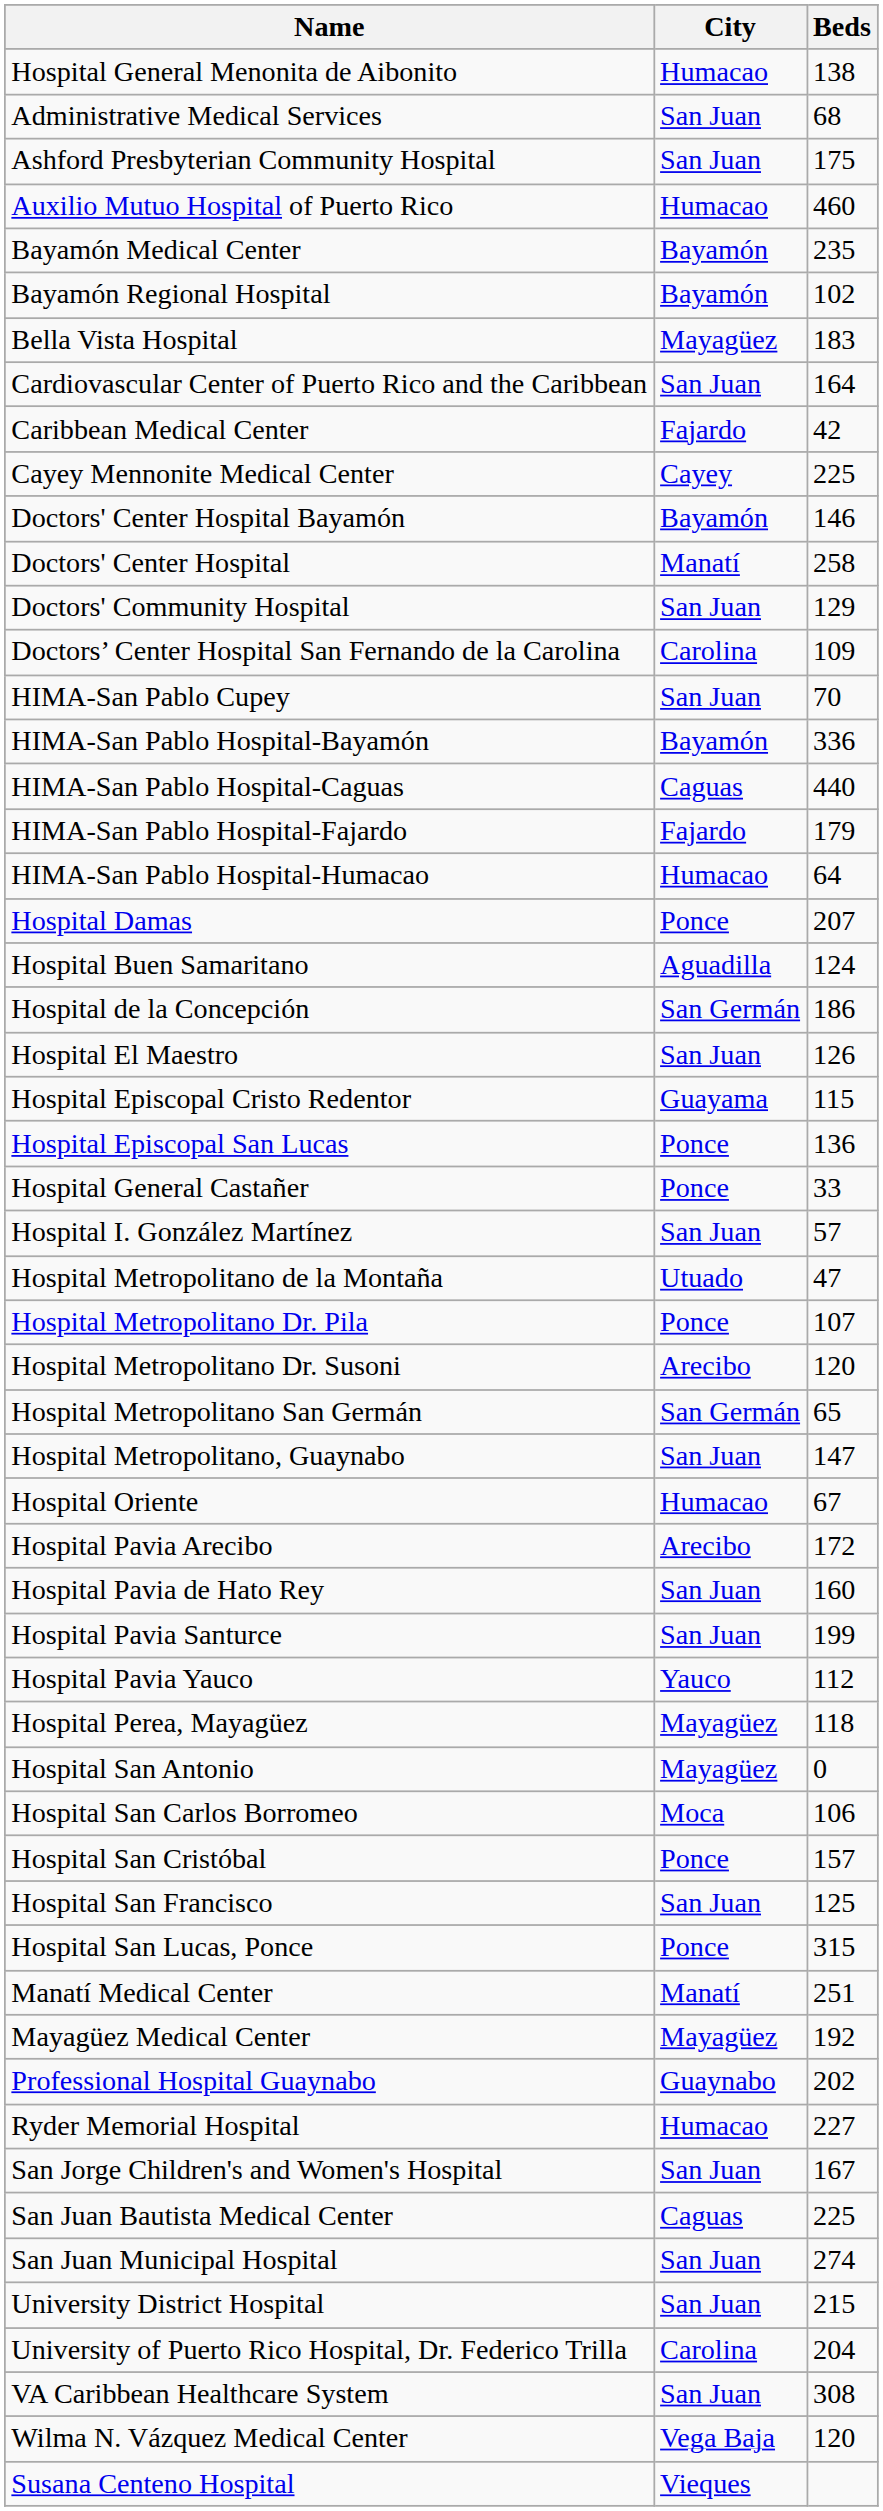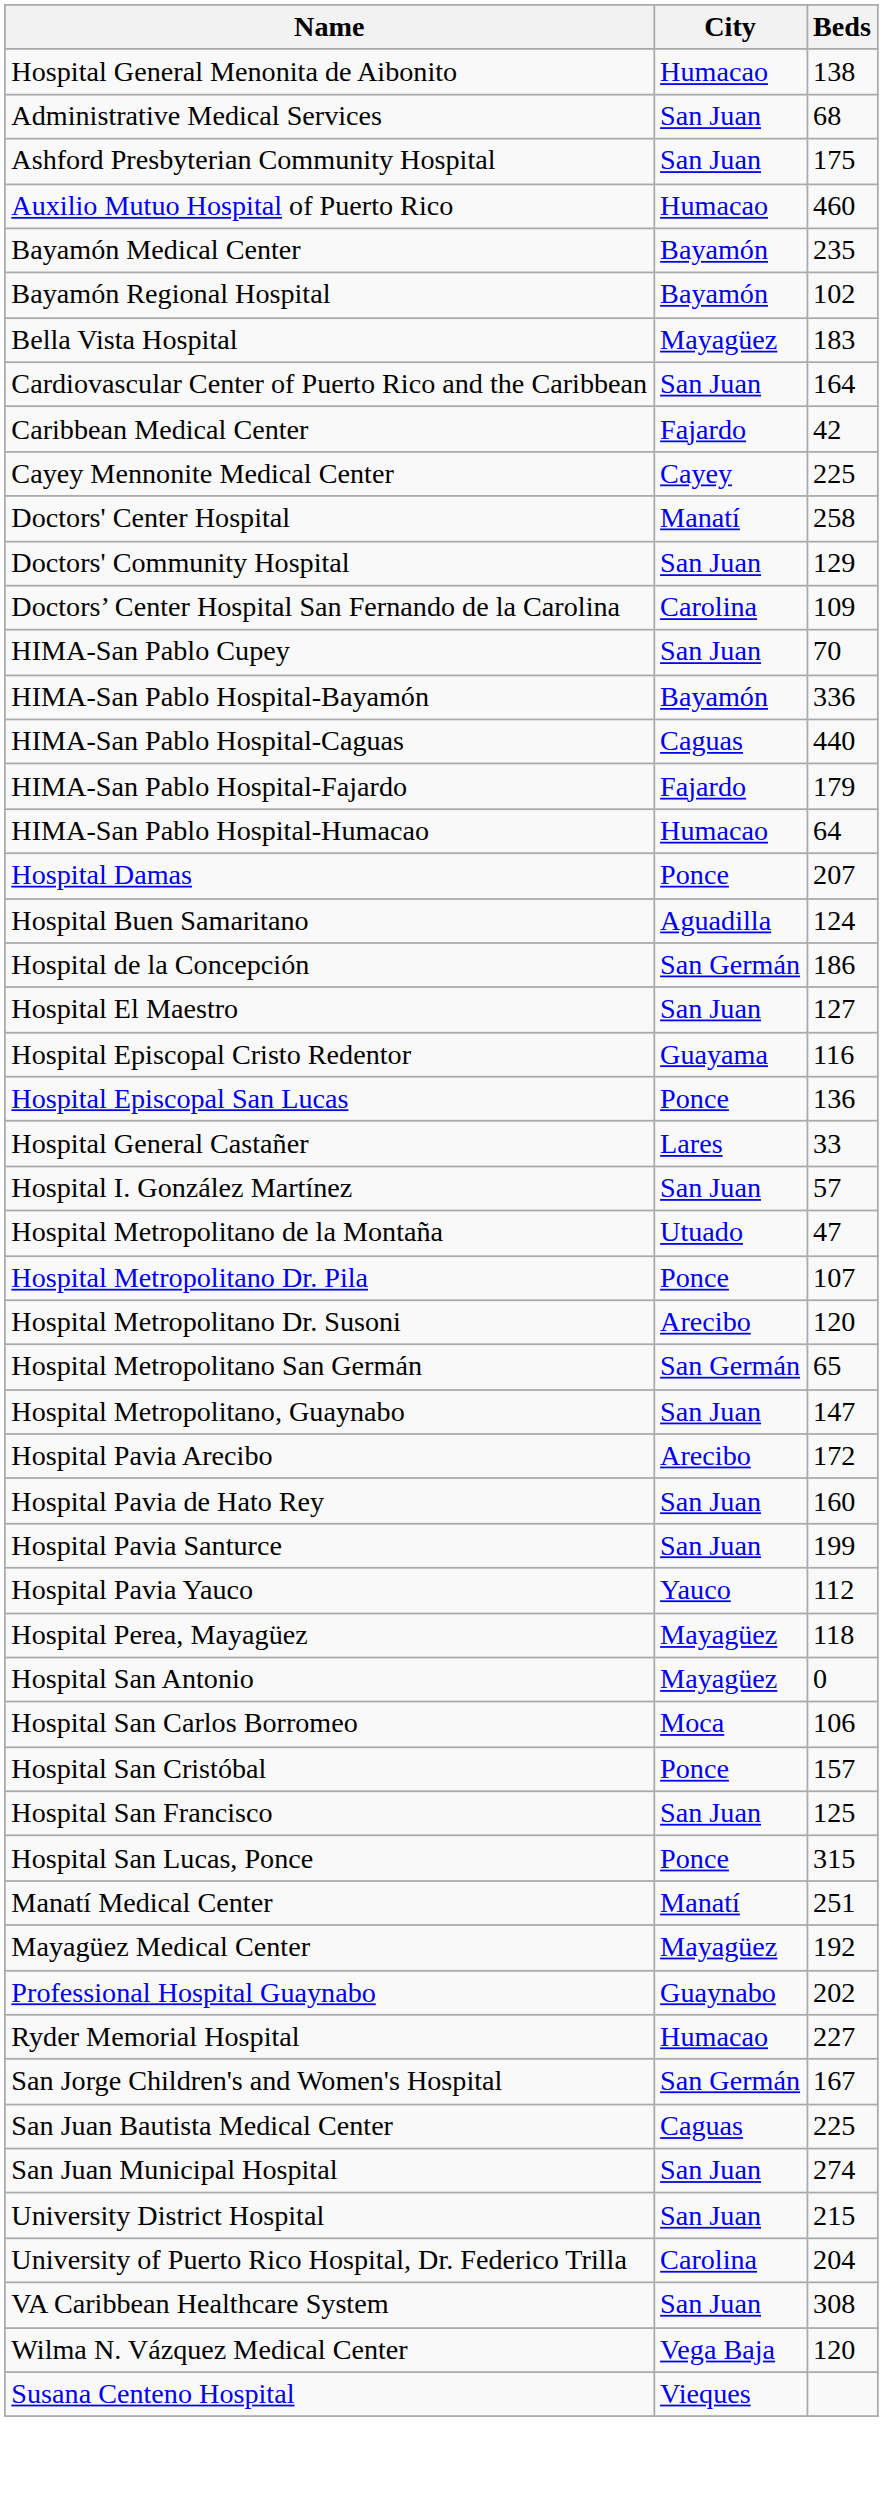 <table class="wikitable sortable plainrowheaders" summary="List of hospitals in Puerto Rico">
 <tr bgcolor="#CCCCCC">
 <th>Name</th>
 <th>City</th>
 <th>Beds</th>
 </tr>
 <tr>
 <td>Hospital General Menonita de Aibonito</td>
 <td><a href='#'>Humacao</a></td>
 <td>138</td>
 </tr>
 <tr>
 <td>Administrative Medical Services</td>
 <td><a href='#'>San Juan</a></td>
 <td>68</td>
 </tr>
 <tr>
 <td>Ashford Presbyterian Community Hospital</td>
 <td><a href='#'>San Juan</a></td>
 <td>175</td>
 </tr>
 <tr>
 <td><a href='#'>Auxilio Mutuo Hospital</a> of Puerto Rico</td>
 <td><a href='#'>Humacao</a></td>
 <td>460</td>
 </tr>
 <tr>
 <td>Bayamón Medical Center</td>
 <td><a href='#'>Bayamón</a></td>
 <td>235</td>
 </tr>
 <tr>
 <td>Bayamón Regional Hospital</td>
 <td><a href='#'>Bayamón</a></td>
 <td>102</td>
 </tr>
 <tr>
 <td>Bella Vista Hospital</td>
 <td><a href='#'>Mayagüez</a></td>
 <td>183</td>
 </tr>
 <tr>
 <td>Cardiovascular Center of Puerto Rico and the Caribbean</td>
 <td><a href='#'>San Juan</a></td>
 <td>164</td>
 </tr>
 <tr>
 <td>Caribbean Medical Center</td>
 <td><a href='#'>Fajardo</a></td>
 <td>42</td>
 </tr>
 <tr>
 <td>Cayey Mennonite Medical Center</td>
 <td><a href='#'>Cayey</a></td>
 <td>225</td>
-</tr>
-<tr>
-<td>Doctors' Center Hospital Bayamón</td>
-<td><a href='#'>Bayamón</a></td>
-<td>146</td>
 </tr>
 <tr>
 <td>Doctors' Center Hospital</td>
 <td><a href='#'>Manatí</a></td>
 <td>258</td>
 </tr>
 <tr>
 <td>Doctors' Community Hospital</td>
 <td><a href='#'>San Juan</a></td>
 <td>129</td>
 </tr>
 <tr>
 <td>Doctors’ Center Hospital San Fernando de la Carolina</td>
 <td><a href='#'>Carolina</a></td>
 <td>109</td>
 </tr>
 <tr>
 <td>HIMA-San Pablo Cupey</td>
 <td><a href='#'>San Juan</a></td>
 <td>70</td>
 </tr>
 <tr>
 <td>HIMA-San Pablo Hospital-Bayamón</td>
 <td><a href='#'>Bayamón</a></td>
 <td>336</td>
 </tr>
 <tr>
 <td>HIMA-San Pablo Hospital-Caguas</td>
 <td><a href='#'>Caguas</a></td>
 <td>440</td>
 </tr>
 <tr>
 <td>HIMA-San Pablo Hospital-Fajardo</td>
 <td><a href='#'>Fajardo</a></td>
 <td>179</td>
 </tr>
 <tr>
 <td>HIMA-San Pablo Hospital-Humacao</td>
 <td><a href='#'>Humacao</a></td>
 <td>64</td>
 </tr>
 <tr>
 <td><a href='#'>Hospital Damas</a></td>
 <td><a href='#'>Ponce</a></td>
 <td>207</td>
 </tr>
 <tr>
 <td>Hospital Buen Samaritano</td>
 <td><a href='#'>Aguadilla</a></td>
 <td>124</td>
 </tr>
 <tr>
 <td>Hospital de la Concepción</td>
 <td><a href='#'>San Germán</a></td>
 <td>186</td>
 </tr>
 <tr>
 <td>Hospital El Maestro</td>
 <td><a href='#'>San Juan</a></td>
-<td>126</td>
+<td>127</td>
 </tr>
 <tr>
 <td>Hospital Episcopal Cristo Redentor</td>
 <td><a href='#'>Guayama</a></td>
-<td>115</td>
+<td>116</td>
 </tr>
 <tr>
 <td><a href='#'>Hospital Episcopal San Lucas</a></td>
 <td><a href='#'>Ponce</a></td>
 <td>136</td>
 </tr>
 <tr>
 <td>Hospital General Castañer</td>
-<td><a href='#'>Ponce</a></td>
+<td><a href='#'>Lares</a></td>
 <td>33</td>
 </tr>
 <tr>
 <td>Hospital I. González Martínez</td>
 <td><a href='#'>San Juan</a></td>
 <td>57</td>
 </tr>
 <tr>
 <td>Hospital Metropolitano de la Montaña</td>
 <td><a href='#'>Utuado</a></td>
 <td>47</td>
 </tr>
 <tr>
 <td><a href='#'>Hospital Metropolitano Dr. Pila</a></td>
 <td><a href='#'>Ponce</a></td>
 <td>107</td>
 </tr>
 <tr>
 <td>Hospital Metropolitano Dr. Susoni</td>
 <td><a href='#'>Arecibo</a></td>
 <td>120</td>
 </tr>
 <tr>
 <td>Hospital Metropolitano San Germán</td>
 <td><a href='#'>San Germán</a></td>
 <td>65</td>
 </tr>
 <tr>
 <td>Hospital Metropolitano, Guaynabo</td>
 <td><a href='#'>San Juan</a></td>
 <td>147</td>
-</tr>
-<tr>
-<td>Hospital Oriente</td>
-<td><a href='#'>Humacao</a></td>
-<td>67</td>
 </tr>
 <tr>
 <td>Hospital Pavia Arecibo</td>
 <td><a href='#'>Arecibo</a></td>
 <td>172</td>
 </tr>
 <tr>
 <td>Hospital Pavia de Hato Rey</td>
 <td><a href='#'>San Juan</a></td>
 <td>160</td>
 </tr>
 <tr>
 <td>Hospital Pavia Santurce</td>
 <td><a href='#'>San Juan</a></td>
 <td>199</td>
 </tr>
 <tr>
 <td>Hospital Pavia Yauco</td>
 <td><a href='#'>Yauco</a></td>
 <td>112</td>
 </tr>
 <tr>
 <td>Hospital Perea, Mayagüez</td>
 <td><a href='#'>Mayagüez</a></td>
 <td>118</td>
 </tr>
 <tr>
 <td>Hospital San Antonio</td>
 <td><a href='#'>Mayagüez</a></td>
 <td>0</td>
 </tr>
 <tr>
 <td>Hospital San Carlos Borromeo</td>
 <td><a href='#'>Moca</a></td>
 <td>106</td>
 </tr>
 <tr>
 <td>Hospital San Cristóbal</td>
 <td><a href='#'>Ponce</a></td>
 <td>157</td>
 </tr>
 <tr>
 <td>Hospital San Francisco</td>
 <td><a href='#'>San Juan</a></td>
 <td>125</td>
 </tr>
 <tr>
 <td>Hospital San Lucas, Ponce</td>
 <td><a href='#'>Ponce</a></td>
 <td>315</td>
 </tr>
 <tr>
 <td>Manatí Medical Center</td>
 <td><a href='#'>Manatí</a></td>
 <td>251</td>
 </tr>
 <tr>
 <td>Mayagüez Medical Center</td>
 <td><a href='#'>Mayagüez</a></td>
 <td>192</td>
 </tr>
 <tr>
 <td><a href='#'>Professional Hospital Guaynabo</a></td>
 <td><a href='#'>Guaynabo</a></td>
 <td>202</td>
 </tr>
 <tr>
 <td>Ryder Memorial Hospital</td>
 <td><a href='#'>Humacao</a></td>
 <td>227</td>
 </tr>
 <tr>
 <td>San Jorge Children's and Women's Hospital</td>
-<td><a href='#'>San Juan</a></td>
+<td><a href='#'>San Germán</a></td>
 <td>167</td>
 </tr>
 <tr>
 <td>San Juan Bautista Medical Center</td>
 <td><a href='#'>Caguas</a></td>
 <td>225</td>
 </tr>
 <tr>
 <td>San Juan Municipal Hospital</td>
 <td><a href='#'>San Juan</a></td>
 <td>274</td>
 </tr>
 <tr>
 <td>University District Hospital</td>
 <td><a href='#'>San Juan</a></td>
 <td>215</td>
 </tr>
 <tr>
 <td>University of Puerto Rico Hospital, Dr. Federico Trilla</td>
 <td><a href='#'>Carolina</a></td>
 <td>204</td>
 </tr>
 <tr>
 <td>VA Caribbean Healthcare System</td>
 <td><a href='#'>San Juan</a></td>
 <td>308</td>
 </tr>
 <tr>
 <td>Wilma N. Vázquez Medical Center</td>
 <td><a href='#'>Vega Baja</a></td>
 <td>120</td>
 </tr>
 <tr>
 <td><a href='#'>Susana Centeno Hospital</a></td>
 <td><a href='#'>Vieques</a></td>
 <td></td>
 </tr>
 </table>
